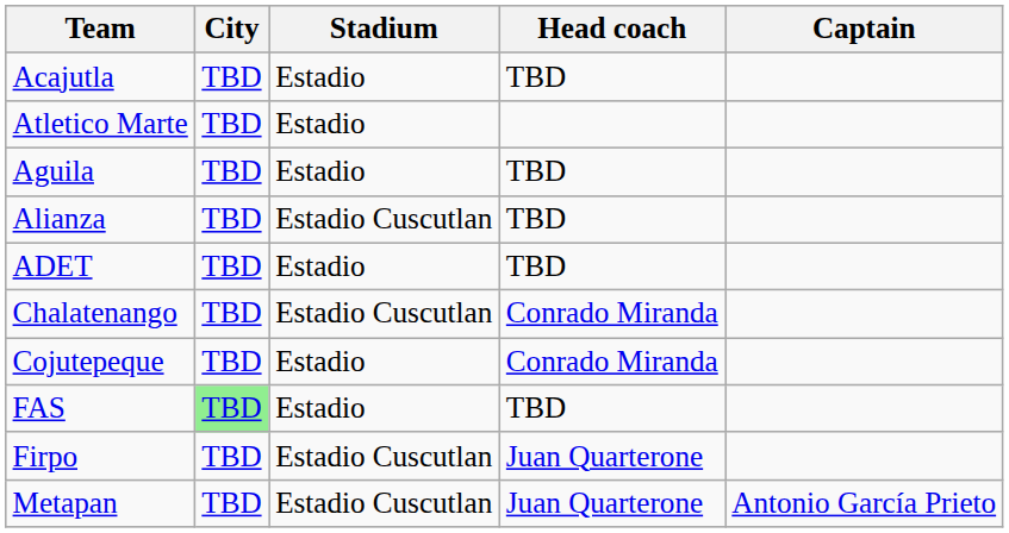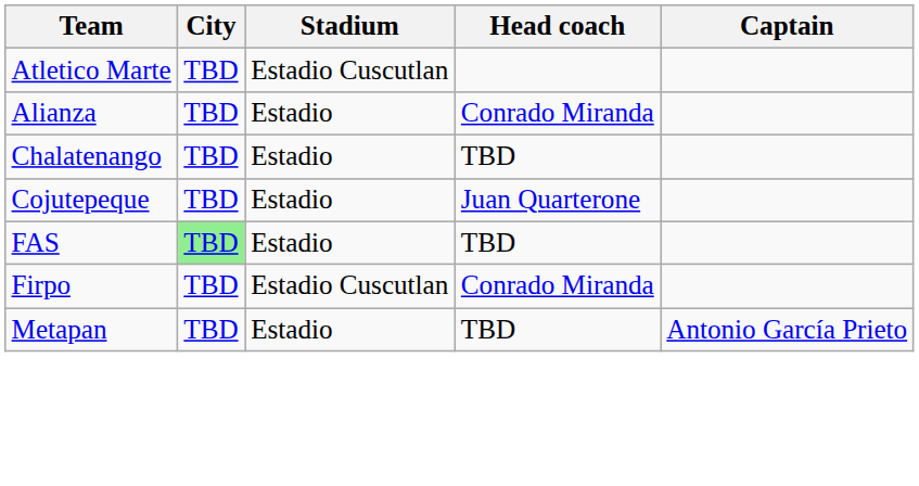 <table class="wikitable">
 <tr>
 <th>Team</th>
 <th>City</th>
 <th>Stadium</th>
 <th>Head coach</th>
 <th>Captain</th>
 </tr>
 <tr>
-<td><a href='#'>Acajutla</a></td>
+<td><a href='#'>Atletico Marte</a></td>
+<td><a href='#'>TBD</a></td>
+<td>Estadio Cuscutlan</td>
+<td></td>
+<td></td>
+</tr>
+<tr>
+<td><a href='#'>Alianza</a></td>
+<td><a href='#'>TBD</a></td>
+<td>Estadio</td>
+<td> <a href='#'>Conrado Miranda</a></td>
+<td></td>
+</tr>
+<tr>
+<td><a href='#'>Chalatenango</a></td>
 <td><a href='#'>TBD</a></td>
 <td>Estadio</td>
 <td> TBD</td>
 <td></td>
 </tr>
 <tr>
-<td><a href='#'>Atletico Marte</a></td>
-<td><a href='#'>TBD</a></td>
-<td>Estadio</td>
-<td></td>
-<td></td>
-</tr>
-<tr>
-<td><a href='#'>Aguila</a></td>
-<td><a href='#'>TBD</a></td>
-<td>Estadio</td>
-<td> TBD</td>
-<td></td>
-</tr>
-<tr>
-<td><a href='#'>Alianza</a></td>
-<td><a href='#'>TBD</a></td>
-<td>Estadio Cuscutlan</td>
-<td> TBD</td>
-<td></td>
-</tr>
-<tr>
-<td><a href='#'>ADET</a></td>
-<td><a href='#'>TBD</a></td>
-<td>Estadio</td>
-<td> TBD</td>
-<td></td>
-</tr>
-<tr>
-<td><a href='#'>Chalatenango</a></td>
-<td><a href='#'>TBD</a></td>
-<td>Estadio Cuscutlan</td>
-<td> <a href='#'>Conrado Miranda</a></td>
-<td></td>
-</tr>
-<tr>
 <td><a href='#'>Cojutepeque</a></td>
 <td><a href='#'>TBD</a></td>
 <td>Estadio</td>
-<td> <a href='#'>Conrado Miranda</a></td>
+<td> <a href='#'>Juan Quarterone</a></td>
 <td></td>
 </tr>
 <tr>
 <td><a href='#'>FAS</a></td>
 <td style="background: lightgreen;"><a href='#'>TBD</a></td>
 <td>Estadio</td>
 <td> TBD</td>
 <td></td>
 </tr>
 <tr>
 <td><a href='#'>Firpo</a></td>
 <td><a href='#'>TBD</a></td>
 <td>Estadio Cuscutlan</td>
-<td> <a href='#'>Juan Quarterone</a></td>
+<td> <a href='#'>Conrado Miranda</a></td>
 <td></td>
 </tr>
 <tr>
 <td><a href='#'>Metapan</a></td>
 <td><a href='#'>TBD</a></td>
-<td>Estadio Cuscutlan</td>
-<td> <a href='#'>Juan Quarterone</a></td>
+<td>Estadio</td>
+<td> TBD</td>
 <td> <a href='#'>Antonio García Prieto</a></td>
 </tr>
 </table>
